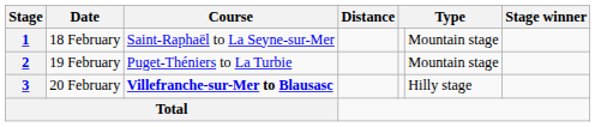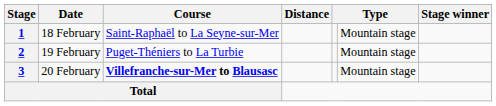 <table class="wikitable">
 <tr>
 <th scope="col">Stage</th>
 <th scope="col">Date</th>
 <th scope="col">Course</th>
 <th scope="col">Distance</th>
 <th scope="col" colspan="2">Type</th>
 <th scope="col">Stage winner</th>
 </tr>
 <tr>
 <th scope="row"><a href='#'>1</a></th>
 <td style="text-align:center;">18 February</td>
 <td><a href='#'>Saint-Raphaël</a> to <a href='#'>La Seyne-sur-Mer</a></td>
 <td style="text-align:center;"></td>
 <td></td>
 <td>Mountain stage</td>
 <td></td>
 </tr>
 <tr>
 <th scope="row"><a href='#'>2</a></th>
 <td style="text-align:center;">19 February</td>
 <td><a href='#'>Puget-Théniers</a> to <a href='#'>La Turbie</a></td>
 <td style="text-align:center;"></td>
 <td></td>
 <td>Mountain stage</td>
 <td></td>
 </tr>
 <tr>
 <th scope="row"><a href='#'>3</a></th>
 <td style="text-align:center;">20 February</td>
 <td><strong><a href='#'>Villefranche-sur-Mer</a> to <a href='#'>Blausasc</a></strong></td>
 <td style="text-align:center;"></td>
 <td></td>
-<td>Hilly stage</td>
+<td>Mountain stage</td>
 <td></td>
 </tr>
 <tr>
 <th colspan="3">Total</th>
 <td colspan="4" style="text-align:center;"></td>
 </tr>
 </table>
